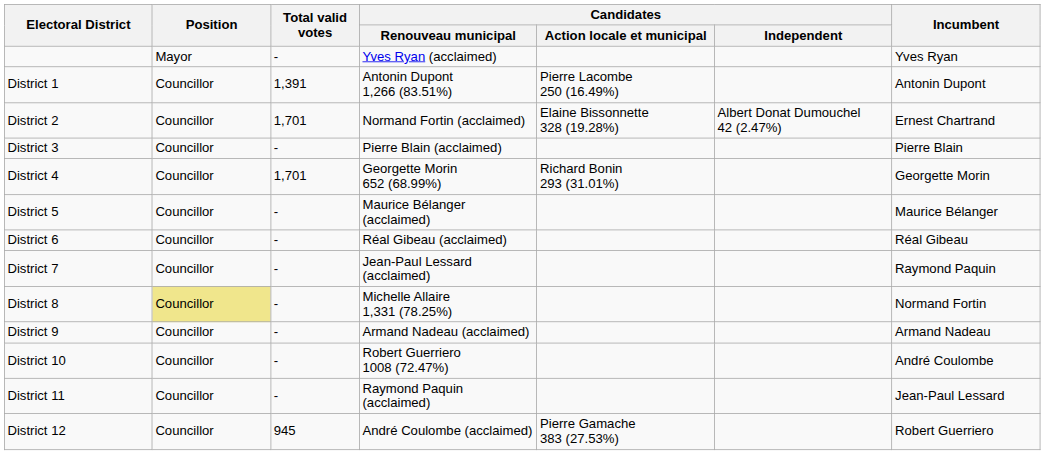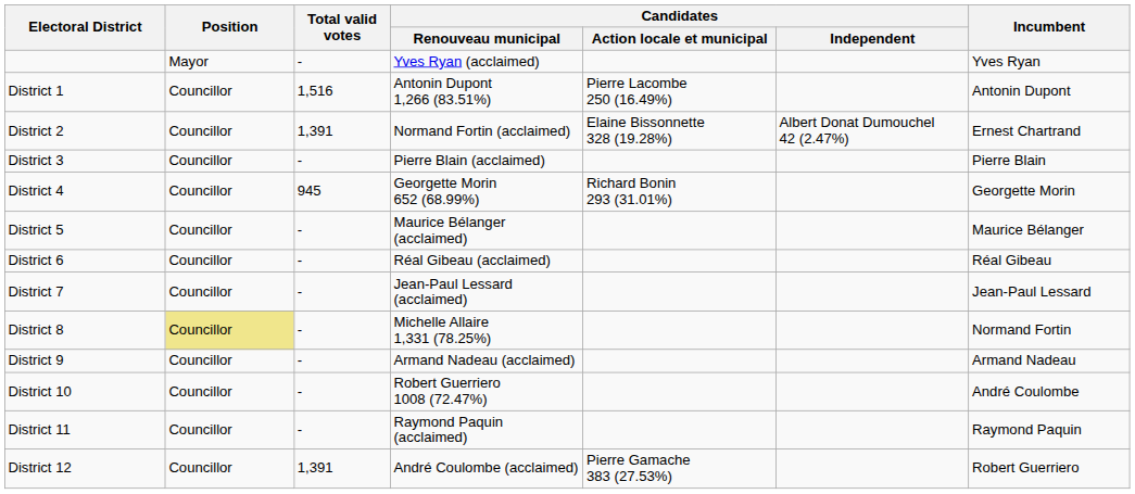 <table class="wikitable" width="100%">
 <tr>
 <th width=10% rowspan=2>Electoral District</th>
 <th width=8% rowspan=2>Position</th>
 <th width=6% rowspan=2>Total valid votes</th>
 <th colspan=3>Candidates</th>
 <th width=10% rowspan=2>Incumbent</th>
 </tr>
 <tr>
 <th width=12% >Renouveau municipal</th>
 <th width=12% >Action locale et municipal</th>
 <th width=12% >Independent</th>
 </tr>
 <tr>
 <td></td>
 <td>Mayor</td>
 <td>-</td>
 <td><a href='#'>Yves Ryan</a> (acclaimed)</td>
 <td></td>
 <td></td>
 <td>Yves Ryan</td>
 </tr>
 <tr>
 <td>District 1</td>
 <td>Councillor</td>
-<td>1,391</td>
+<td>1,516</td>
 <td>Antonin Dupont<br> 1,266 (83.51%)</td>
 <td>Pierre Lacombe<br> 250 (16.49%)</td>
 <td></td>
 <td>Antonin Dupont</td>
 </tr>
 <tr>
 <td>District 2</td>
 <td>Councillor</td>
-<td>1,701</td>
+<td>1,391</td>
 <td>Normand Fortin (acclaimed)</td>
 <td>Elaine Bissonnette<br> 328 (19.28%)</td>
 <td>Albert Donat Dumouchel<br> 42 (2.47%)</td>
 <td>Ernest Chartrand</td>
 </tr>
 <tr>
 <td>District 3</td>
 <td>Councillor</td>
 <td>-</td>
 <td>Pierre Blain (acclaimed)</td>
 <td></td>
 <td></td>
 <td>Pierre Blain</td>
 </tr>
 <tr>
 <td>District 4</td>
 <td>Councillor</td>
-<td>1,701</td>
+<td>945</td>
 <td>Georgette Morin<br> 652 (68.99%)</td>
 <td>Richard Bonin<br> 293 (31.01%)</td>
 <td></td>
 <td>Georgette Morin</td>
 </tr>
 <tr>
 <td>District 5</td>
 <td>Councillor</td>
 <td>-</td>
 <td>Maurice Bélanger (acclaimed)</td>
 <td></td>
 <td></td>
 <td>Maurice Bélanger</td>
 </tr>
 <tr>
 <td>District 6</td>
 <td>Councillor</td>
 <td>-</td>
 <td>Réal Gibeau (acclaimed)</td>
 <td></td>
 <td></td>
 <td>Réal Gibeau</td>
 </tr>
 <tr>
 <td>District 7</td>
 <td>Councillor</td>
 <td>-</td>
 <td>Jean-Paul Lessard (acclaimed)</td>
 <td></td>
 <td></td>
-<td>Raymond Paquin</td>
+<td>Jean-Paul Lessard</td>
 </tr>
 <tr>
 <td>District 8</td>
 <td style="background: khaki;">Councillor</td>
 <td>-</td>
 <td>Michelle Allaire<br> 1,331 (78.25%)</td>
 <td></td>
 <td></td>
 <td>Normand Fortin</td>
 </tr>
 <tr>
 <td>District 9</td>
 <td>Councillor</td>
 <td>-</td>
 <td>Armand Nadeau (acclaimed)</td>
 <td></td>
 <td></td>
 <td>Armand Nadeau</td>
 </tr>
 <tr>
 <td>District 10</td>
 <td>Councillor</td>
 <td>-</td>
 <td>Robert Guerriero<br> 1008 (72.47%)</td>
 <td></td>
 <td></td>
 <td>André Coulombe</td>
 </tr>
 <tr>
 <td>District 11</td>
 <td>Councillor</td>
 <td>-</td>
 <td>Raymond Paquin (acclaimed)</td>
 <td></td>
 <td></td>
-<td>Jean-Paul Lessard</td>
+<td>Raymond Paquin</td>
 </tr>
 <tr>
 <td>District 12</td>
 <td>Councillor</td>
-<td>945</td>
+<td>1,391</td>
 <td>André Coulombe (acclaimed)</td>
 <td>Pierre Gamache<br> 383 (27.53%)</td>
 <td></td>
 <td>Robert Guerriero</td>
 </tr>
 </table>
